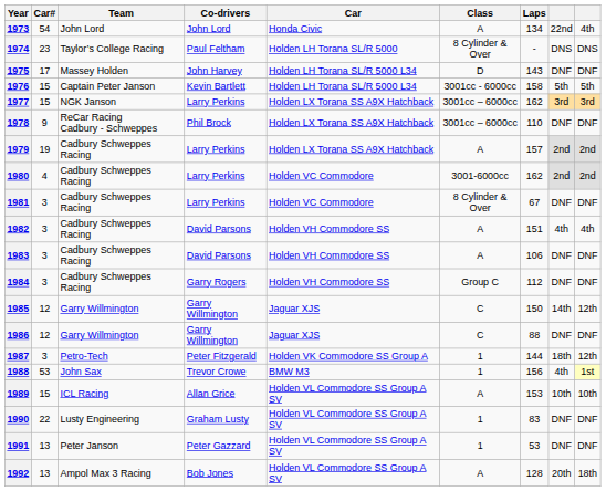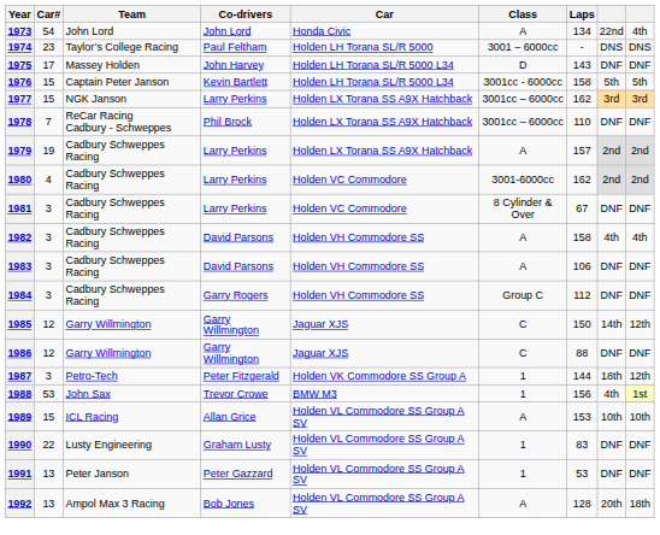 <table class="wikitable" style="text-align:center; font-size:90%">
 <tr>
 <th>Year</th>
 <th>Car#</th>
 <th>Team</th>
 <th>Co-drivers</th>
 <th>Car</th>
 <th>Class</th>
 <th>Laps</th>
 <th></th>
 <th></th>
 </tr>
 <tr>
 <th><a href='#'>1973</a></th>
 <td>54</td>
 <td align="left"> John Lord</td>
 <td align="left"> <a href='#'>John Lord</a></td>
 <td align="left"><a href='#'>Honda Civic</a></td>
 <td>A</td>
 <td>134</td>
 <td>22nd</td>
 <td>4th</td>
 </tr>
 <tr>
 <th><a href='#'>1974</a></th>
 <td>23</td>
 <td align="left"> Taylor’s College Racing</td>
 <td align="left"> <a href='#'>Paul Feltham</a></td>
 <td align="left"><a href='#'>Holden LH Torana SL/R 5000</a></td>
-<td>8 Cylinder & Over</td>
+<td>3001 – 6000cc</td>
 <td>-</td>
 <td>DNS</td>
 <td>DNS</td>
 </tr>
 <tr>
 <th><a href='#'>1975</a></th>
 <td>17</td>
 <td align="left"> Massey Holden</td>
 <td align="left"> <a href='#'>John Harvey</a></td>
 <td align="left"><a href='#'>Holden LH Torana SL/R 5000 L34</a></td>
 <td>D</td>
 <td>143</td>
 <td>DNF</td>
 <td>DNF</td>
 </tr>
 <tr>
 <th><a href='#'>1976</a></th>
 <td>15</td>
 <td align="left"> Captain Peter Janson</td>
 <td align="left"> <a href='#'>Kevin Bartlett</a></td>
 <td align="left"><a href='#'>Holden LH Torana SL/R 5000 L34</a></td>
 <td>3001cc - 6000cc</td>
 <td>158</td>
 <td>5th</td>
 <td>5th</td>
 </tr>
 <tr>
 <th><a href='#'>1977</a></th>
 <td>15</td>
 <td align="left"> NGK Janson</td>
 <td align="left"> <a href='#'>Larry Perkins</a></td>
 <td align="left"><a href='#'>Holden LX Torana SS A9X Hatchback</a></td>
 <td>3001cc – 6000cc</td>
 <td>162</td>
 <td style="background:#ffdf9f;">3rd</td>
 <td style="background:#ffdf9f;">3rd</td>
 </tr>
 <tr>
 <th><a href='#'>1978</a></th>
-<td>9</td>
+<td>7</td>
 <td align="left"> ReCar Racing<br> Cadbury - Schweppes</td>
 <td align="left"> <a href='#'>Phil Brock</a></td>
 <td align="left"><a href='#'>Holden LX Torana SS A9X Hatchback</a></td>
 <td>3001cc – 6000cc</td>
 <td>110</td>
 <td>DNF</td>
 <td>DNF</td>
 </tr>
 <tr>
 <th><a href='#'>1979</a></th>
 <td>19</td>
 <td align="left"> Cadbury Schweppes Racing</td>
 <td align="left"> <a href='#'>Larry Perkins</a></td>
 <td align="left"><a href='#'>Holden LX Torana SS A9X Hatchback</a></td>
 <td>A</td>
 <td>157</td>
 <td style="background:#dfdfdf;">2nd</td>
 <td style="background:#dfdfdf;">2nd</td>
 </tr>
 <tr>
 <th><a href='#'>1980</a></th>
 <td>4</td>
 <td align="left"> Cadbury Schweppes Racing</td>
 <td align="left"> <a href='#'>Larry Perkins</a></td>
 <td align="left"><a href='#'>Holden VC Commodore</a></td>
 <td>3001-6000cc</td>
 <td>162</td>
 <td style="background:#dfdfdf;">2nd</td>
 <td style="background:#dfdfdf;">2nd</td>
 </tr>
 <tr>
 <th><a href='#'>1981</a></th>
 <td>3</td>
 <td align="left"> Cadbury Schweppes Racing</td>
 <td align="left"> <a href='#'>Larry Perkins</a></td>
 <td align="left"><a href='#'>Holden VC Commodore</a></td>
 <td>8 Cylinder & Over</td>
 <td>67</td>
 <td>DNF</td>
 <td>DNF</td>
 </tr>
 <tr>
 <th><a href='#'>1982</a></th>
 <td>3</td>
 <td align="left"> Cadbury Schweppes Racing</td>
 <td align="left"> <a href='#'>David Parsons</a></td>
 <td align="left"><a href='#'>Holden VH Commodore SS</a></td>
 <td>A</td>
-<td>151</td>
+<td>158</td>
 <td>4th</td>
 <td>4th</td>
 </tr>
 <tr>
 <th><a href='#'>1983</a></th>
 <td>3</td>
 <td align="left"> Cadbury Schweppes Racing</td>
 <td align="left"> <a href='#'>David Parsons</a></td>
 <td align="left"><a href='#'>Holden VH Commodore SS</a></td>
 <td>A</td>
 <td>106</td>
 <td>DNF</td>
 <td>DNF</td>
 </tr>
 <tr>
 <th><a href='#'>1984</a></th>
 <td>3</td>
 <td align="left"> Cadbury Schweppes Racing</td>
 <td align="left"> <a href='#'>Garry Rogers</a></td>
 <td align="left"><a href='#'>Holden VH Commodore SS</a></td>
 <td>Group C</td>
 <td>112</td>
 <td>DNF</td>
 <td>DNF</td>
 </tr>
 <tr>
 <th><a href='#'>1985</a></th>
 <td>12</td>
 <td align="left"> <a href='#'>Garry Willmington</a></td>
 <td align="left"> <a href='#'>Garry Willmington</a></td>
 <td align="left"><a href='#'>Jaguar XJS</a></td>
 <td>C</td>
 <td>150</td>
 <td>14th</td>
 <td>12th</td>
 </tr>
 <tr>
 <th><a href='#'>1986</a></th>
 <td>12</td>
 <td align="left"> <a href='#'>Garry Willmington</a></td>
 <td align="left"> <a href='#'>Garry Willmington</a></td>
 <td align="left"><a href='#'>Jaguar XJS</a></td>
 <td>C</td>
 <td>88</td>
 <td>DNF</td>
 <td>DNF</td>
 </tr>
 <tr>
 <th><a href='#'>1987</a></th>
 <td>3</td>
 <td align="left"> <a href='#'>Petro-Tech</a></td>
 <td align="left"> <a href='#'>Peter Fitzgerald</a></td>
 <td align="left"><a href='#'>Holden VK Commodore SS Group A</a></td>
 <td>1</td>
 <td>144</td>
 <td>18th</td>
 <td>12th</td>
 </tr>
 <tr>
 <th><a href='#'>1988</a></th>
 <td>53</td>
 <td align="left"> <a href='#'>John Sax</a></td>
 <td align="left"> <a href='#'>Trevor Crowe</a></td>
 <td align="left"><a href='#'>BMW M3</a></td>
 <td>1</td>
 <td>156</td>
 <td>4th</td>
 <td style="background:#ffffbf;">1st</td>
 </tr>
 <tr>
 <th><a href='#'>1989</a></th>
 <td>15</td>
 <td align="left"> <a href='#'>ICL Racing</a></td>
 <td align="left"> <a href='#'>Allan Grice</a></td>
 <td align="left"><a href='#'>Holden VL Commodore SS Group A SV</a></td>
 <td>A</td>
 <td>153</td>
 <td>10th</td>
 <td>10th</td>
 </tr>
 <tr>
 <th><a href='#'>1990</a></th>
 <td>22</td>
 <td align="left"> Lusty Engineering</td>
 <td align="left"> <a href='#'>Graham Lusty</a></td>
 <td align="left"><a href='#'>Holden VL Commodore SS Group A SV</a></td>
 <td>1</td>
 <td>83</td>
 <td>DNF</td>
 <td>DNF</td>
 </tr>
 <tr>
 <th><a href='#'>1991</a></th>
 <td>13</td>
 <td align="left"> Peter Janson</td>
 <td align="left"> <a href='#'>Peter Gazzard</a></td>
 <td align="left"><a href='#'>Holden VL Commodore SS Group A SV</a></td>
 <td>1</td>
 <td>53</td>
 <td>DNF</td>
 <td>DNF</td>
 </tr>
 <tr>
 <th><a href='#'>1992</a></th>
 <td>13</td>
 <td align="left"> Ampol Max 3 Racing</td>
 <td align="left"> <a href='#'>Bob Jones</a></td>
 <td align="left"><a href='#'>Holden VL Commodore SS Group A SV</a></td>
 <td>A</td>
 <td>128</td>
 <td>20th</td>
 <td>18th</td>
 </tr>
 </table>
